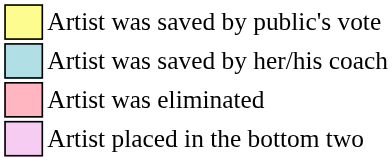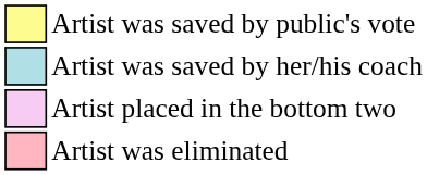 <table class="toccolours" style="font-size: 98%; white-space: nowrap">
 <tr>
 <td style="background:#fdfc8f; border:1px solid black">     </td>
 <td>Artist was saved by public's vote</td>
 </tr>
 <tr>
 <td style="background:#b0e0e6; border:1px solid black">     </td>
 <td>Artist was saved by her/his coach</td>
 </tr>
 <tr>
+<td style="background:#f7ccf2; border:1px solid black">     </td>
+<td>Artist placed in the bottom two</td>
+</tr>
+<tr>
 <td style="background:lightpink; border:1px solid black">     </td>
 <td>Artist was eliminated</td>
 </tr>
-<tr>
-<td style="background:#f7ccf2; border:1px solid black">     </td>
-<td>Artist placed in the bottom two</td>
-</tr>
 </table>
